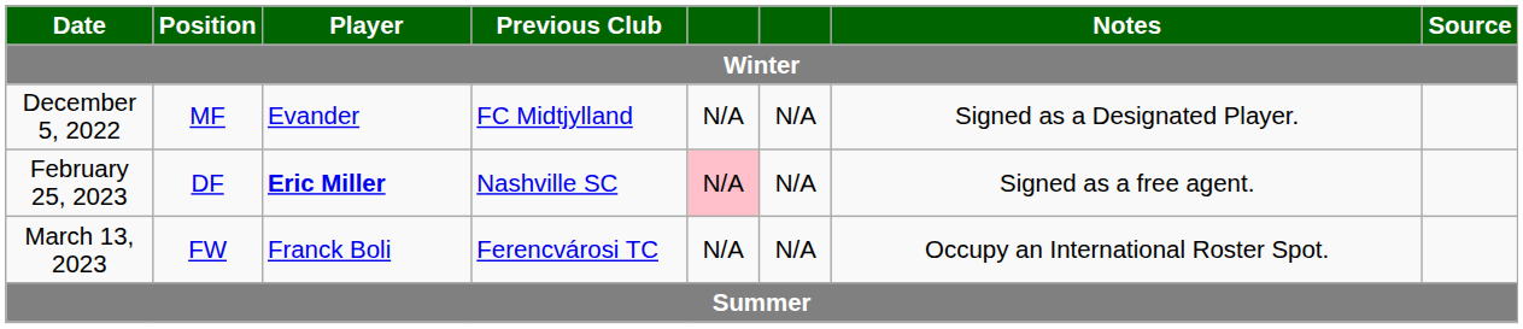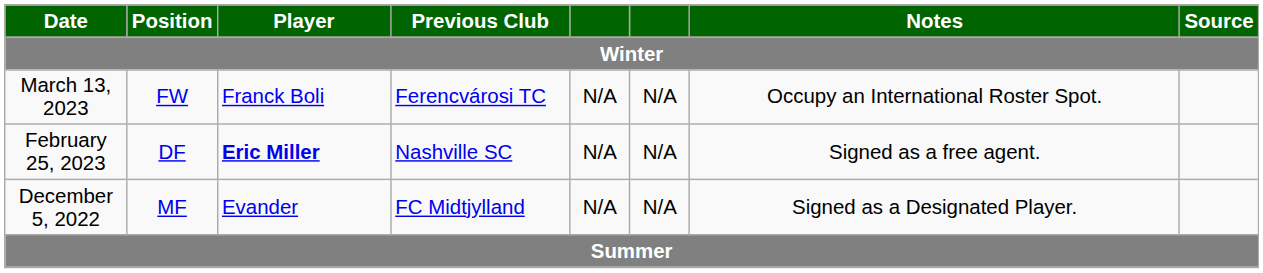 <table class="wikitable" style="text-align:center; font-size:90%; width:100%;">
 <tr>
 <th style="background:darkgreen; color:white; text-align:center; width:10%">Date</th>
 <th style="background:darkgreen; color:white; text-align:center; width:5%">Position</th>
 <th style="background:darkgreen; color:white; text-align:center; width:15%">Player</th>
 <th style="background:darkgreen; color:white; text-align:center; width:15%">Previous Club</th>
 <th style="background:darkgreen; color:white; text-align:center; width:5%"></th>
 <th style="background:darkgreen; color:white; text-align:center; width:5%"></th>
 <th style="background:darkgreen; color:white; text-align:center; width:44%">Notes</th>
 <th style="background:darkgreen; color:white; text-align:center; width:1%">Source</th>
 </tr>
 <tr>
 <th colspan="8" style="background:gray; color:white; text-align:center;">Winter</th>
 </tr>
 <tr>
+<td style="text-align:center;">March 13, 2023</td>
+<td style="text-align:center;"><a href='#'>FW</a></td>
+<td align=left> <a href='#'>Franck Boli</a></td>
+<td align=left> <a href='#'>Ferencvárosi TC</a></td>
+<td style="text-align:center;">N/A</td>
+<td style="text-align:center;">N/A</td>
+<td>Occupy an International Roster Spot.</td>
+<td style="text-align:center;"></td>
+</tr>
+<tr>
+<td style="text-align:center;">February 25, 2023</td>
+<td style="text-align:center;"><a href='#'>DF</a></td>
+<td align=left><strong> <a href='#'>Eric Miller</a></strong></td>
+<td align=left> <a href='#'>Nashville SC</a></td>
+<td style="text-align:center;">N/A</td>
+<td style="text-align:center;">N/A</td>
+<td>Signed as a free agent.</td>
+<td style="text-align:center;"></td>
+</tr>
+<tr>
 <td style="text-align:center;">December 5, 2022</td>
 <td style="text-align:center;"><a href='#'>MF</a></td>
 <td align=left> <a href='#'>Evander</a></td>
 <td align=left> <a href='#'>FC Midtjylland</a></td>
 <td style="text-align:center;">N/A</td>
 <td style="text-align:center;">N/A</td>
 <td>Signed as a Designated Player.</td>
 <td style="text-align:center;"></td>
 </tr>
 <tr>
-<td style="text-align:center;">February 25, 2023</td>
-<td style="text-align:center;"><a href='#'>DF</a></td>
-<td align=left><strong> <a href='#'>Eric Miller</a></strong></td>
-<td align=left> <a href='#'>Nashville SC</a></td>
-<td style="background: pink; text-align:center;">N/A</td>
-<td style="text-align:center;">N/A</td>
-<td>Signed as a free agent.</td>
-<td style="text-align:center;"></td>
-</tr>
-<tr>
-<td style="text-align:center;">March 13, 2023</td>
-<td style="text-align:center;"><a href='#'>FW</a></td>
-<td align=left> <a href='#'>Franck Boli</a></td>
-<td align=left> <a href='#'>Ferencvárosi TC</a></td>
-<td style="text-align:center;">N/A</td>
-<td style="text-align:center;">N/A</td>
-<td>Occupy an International Roster Spot.</td>
-<td style="text-align:center;"></td>
-</tr>
-<tr>
 <th colspan="8" style="background:gray; color:white; text-align:center;">Summer</th>
 </tr>
 <tr>
 </tr>
 </table>
